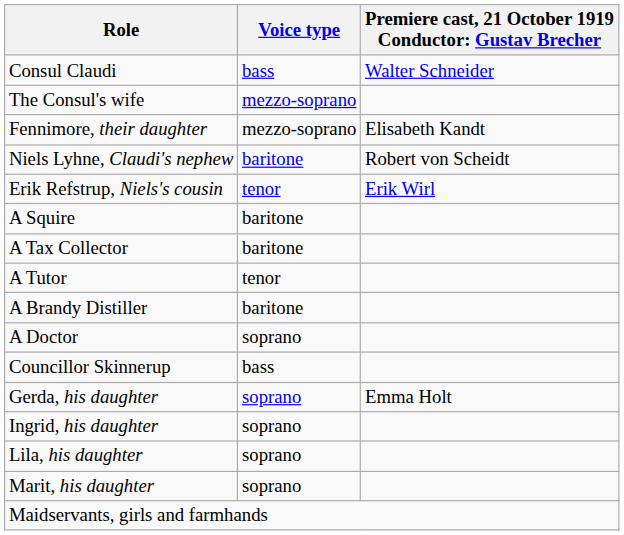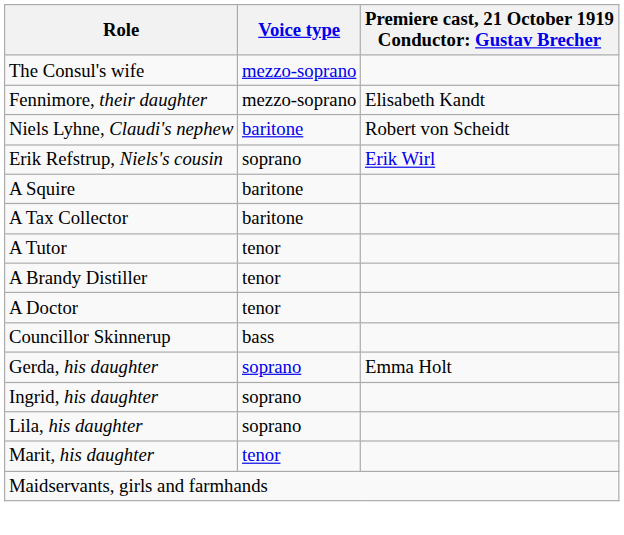 <table class="wikitable">
 <tr>
 <th>Role</th>
 <th><a href='#'>Voice type</a></th>
 <th>Premiere cast, 21 October 1919<br>Conductor: <a href='#'>Gustav Brecher</a></th>
-</tr>
-<tr>
-<td>Consul Claudi</td>
-<td><a href='#'>bass</a></td>
-<td><a href='#'>Walter Schneider</a></td>
 </tr>
 <tr>
 <td>The Consul's wife</td>
 <td><a href='#'>mezzo-soprano</a></td>
 <td></td>
 </tr>
 <tr>
 <td>Fennimore, <em>their daughter</em></td>
 <td>mezzo-soprano</td>
 <td>Elisabeth Kandt</td>
 </tr>
 <tr>
 <td>Niels Lyhne, <em>Claudi's nephew</em></td>
 <td><a href='#'>baritone</a></td>
 <td>Robert von Scheidt</td>
 </tr>
 <tr>
 <td>Erik Refstrup, <em>Niels's cousin</em></td>
-<td><a href='#'>tenor</a></td>
+<td>soprano</td>
 <td><a href='#'>Erik Wirl</a></td>
 </tr>
 <tr>
 <td>A Squire</td>
 <td>baritone</td>
 <td></td>
 </tr>
 <tr>
 <td>A Tax Collector</td>
 <td>baritone</td>
 <td></td>
 </tr>
 <tr>
 <td>A Tutor</td>
 <td>tenor</td>
 <td></td>
 </tr>
 <tr>
 <td>A Brandy Distiller</td>
-<td>baritone</td>
+<td>tenor</td>
 </tr>
 <tr>
 <td>A Doctor</td>
-<td>soprano</td>
+<td>tenor</td>
 <td></td>
 </tr>
 <tr>
 <td>Councillor Skinnerup</td>
 <td>bass</td>
 </tr>
 <tr>
 <td>Gerda, <em>his daughter</em></td>
 <td><a href='#'>soprano</a></td>
 <td>Emma Holt</td>
 </tr>
 <tr>
 <td>Ingrid, <em>his daughter</em></td>
 <td>soprano</td>
 <td></td>
 </tr>
 <tr>
 <td>Lila, <em>his daughter</em></td>
 <td>soprano</td>
 <td></td>
 </tr>
 <tr>
 <td>Marit, <em>his daughter</em></td>
-<td>soprano</td>
+<td><a href='#'>tenor</a></td>
 <td></td>
 </tr>
 <tr>
 <td colspan=3>Maidservants, girls and farmhands</td>
 </tr>
 </table>
